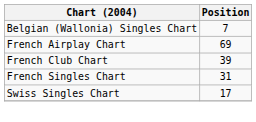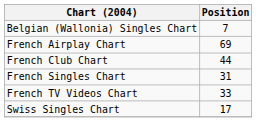 <table class="wikitable sortable">
 <tr>
 <th>Chart (2004)</th>
 <th>Position</th>
 </tr>
 <tr>
 <td>Belgian (Wallonia) Singles Chart</td>
 <td align="center">7</td>
 </tr>
 <tr>
 <td>French Airplay Chart</td>
 <td align="center">69</td>
 </tr>
 <tr>
 <td>French Club Chart</td>
-<td align="center">39</td>
+<td align="center">44</td>
 </tr>
 <tr>
 <td>French Singles Chart</td>
 <td align="center">31</td>
+</tr>
+<tr>
+<td>French TV Videos Chart</td>
+<td align="center">33</td>
 </tr>
 <tr>
 <td>Swiss Singles Chart</td>
 <td align="center">17</td>
 </tr>
 <tr>
 </tr>
 </table>
